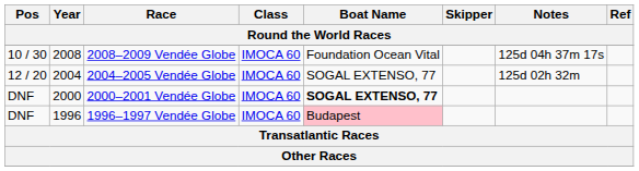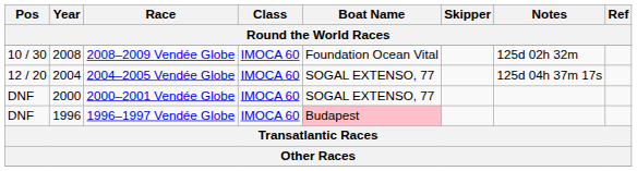 <table class="wikitable sortable">
 <tr>
 <th>Pos</th>
 <th>Year</th>
 <th>Race</th>
 <th>Class</th>
 <th>Boat Name</th>
 <th>Skipper</th>
 <th>Notes</th>
 <th>Ref</th>
 </tr>
 <tr>
 <th colspan = 8><strong>Round the World Races</strong></th>
 </tr>
 <tr>
 </tr>
 <tr>
 <td>10 / 30</td>
 <td>2008</td>
 <td><a href='#'>2008–2009 Vendée Globe</a></td>
 <td><a href='#'>IMOCA 60</a></td>
 <td>Foundation Ocean Vital</td>
 <td></td>
-<td>125d 04h 37m 17s</td>
+<td>125d 02h 32m</td>
 <td></td>
 </tr>
 <tr>
 <td>12 / 20</td>
 <td>2004</td>
 <td><a href='#'>2004–2005 Vendée Globe</a></td>
 <td><a href='#'>IMOCA 60</a></td>
 <td>SOGAL EXTENSO, 77</td>
 <td></td>
-<td>125d 02h 32m</td>
+<td>125d 04h 37m 17s</td>
 <td></td>
 </tr>
 <tr>
 <td>DNF</td>
 <td>2000</td>
 <td><a href='#'>2000–2001 Vendée Globe</a></td>
 <td><a href='#'>IMOCA 60</a></td>
-<td><strong>SOGAL EXTENSO, 77</strong></td>
+<td>SOGAL EXTENSO, 77</td>
 <td></td>
 <td></td>
 <td></td>
 </tr>
 <tr>
 <td>DNF</td>
 <td>1996</td>
 <td><a href='#'>1996–1997 Vendée Globe</a></td>
 <td><a href='#'>IMOCA 60</a></td>
 <td style="background: pink;">Budapest</td>
 <td></td>
 <td></td>
 <td></td>
 </tr>
 <tr>
 <th colspan = 8><strong>Transatlantic Races</strong></th>
 </tr>
 <tr>
 <th colspan = 8><strong>Other Races</strong></th>
 </tr>
 <tr>
 </tr>
 <tr>
 </tr>
 </table>
